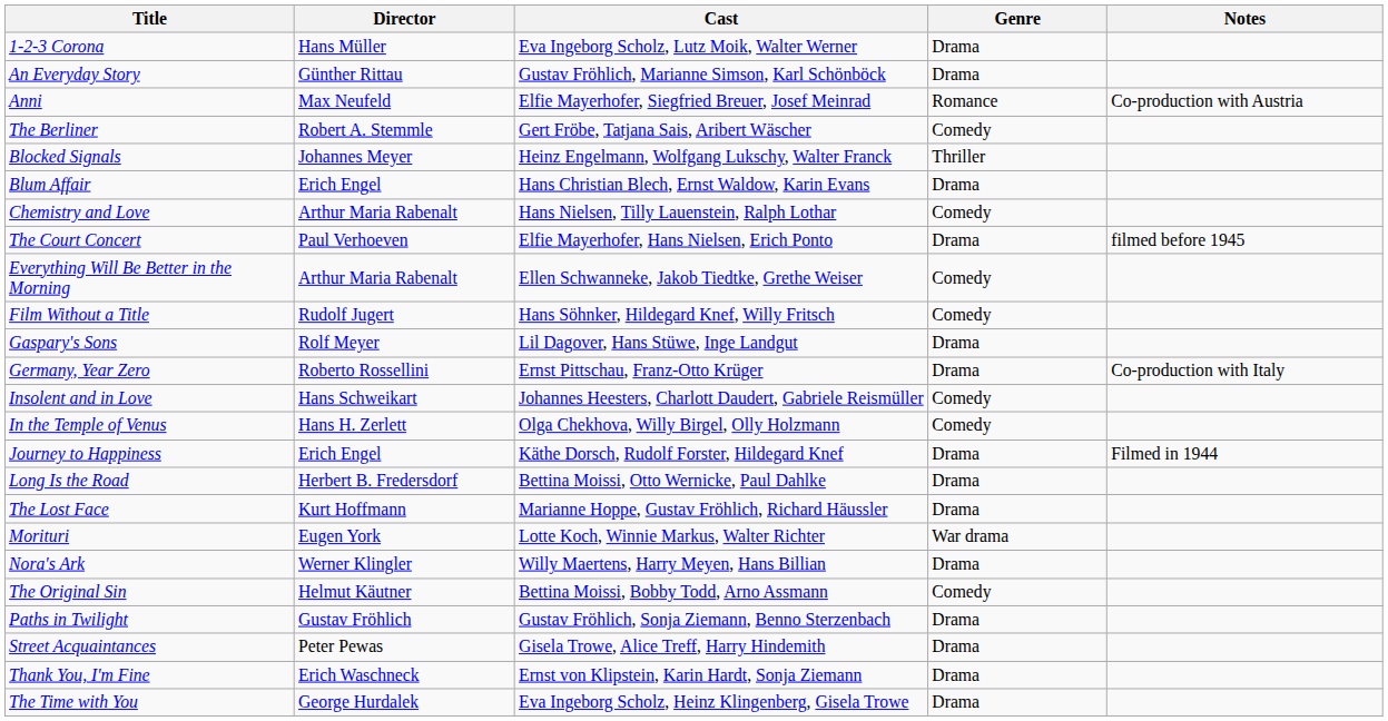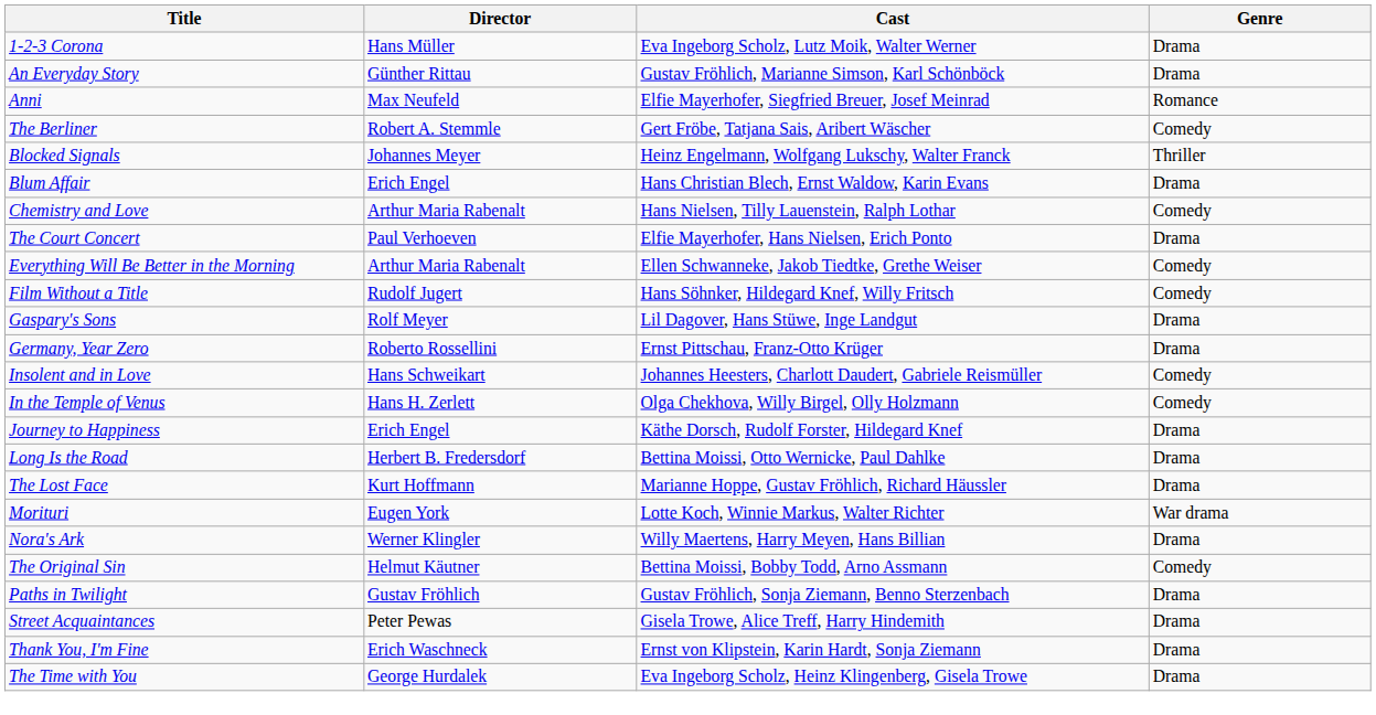 <table class="wikitable" style="width:100%;">
 <tr>
 <th style="width:21%;">Title</th>
 <th style="width:16%;">Director</th>
 <th style="width:30%;">Cast</th>
 <th style="width:13%;">Genre</th>
-<th style="width:20%;">Notes</th>
 </tr>
 <tr>
 <td><em><a href='#'>1-2-3 Corona</a></em></td>
 <td><a href='#'>Hans Müller</a></td>
 <td><a href='#'>Eva Ingeborg Scholz</a>, <a href='#'>Lutz Moik</a>, <a href='#'>Walter Werner</a></td>
 <td>Drama</td>
-<td></td>
 </tr>
 <tr>
 <td><em><a href='#'>An Everyday Story</a></em></td>
 <td><a href='#'>Günther Rittau</a></td>
 <td><a href='#'>Gustav Fröhlich</a>, <a href='#'>Marianne Simson</a>, <a href='#'>Karl Schönböck</a></td>
 <td>Drama</td>
-<td></td>
 </tr>
 <tr>
 <td><em><a href='#'>Anni</a></em></td>
 <td><a href='#'>Max Neufeld</a></td>
 <td><a href='#'>Elfie Mayerhofer</a>, <a href='#'>Siegfried Breuer</a>, <a href='#'>Josef Meinrad </a></td>
 <td>Romance</td>
-<td>Co-production with Austria</td>
 </tr>
 <tr>
 <td><em><a href='#'>The Berliner</a></em></td>
 <td><a href='#'>Robert A. Stemmle</a></td>
 <td><a href='#'>Gert Fröbe</a>, <a href='#'>Tatjana Sais</a>, <a href='#'>Aribert Wäscher</a></td>
 <td>Comedy</td>
-<td></td>
 </tr>
 <tr>
 <td><em><a href='#'>Blocked Signals</a></em></td>
 <td><a href='#'>Johannes Meyer</a></td>
 <td><a href='#'>Heinz Engelmann</a>, <a href='#'>Wolfgang Lukschy</a>, <a href='#'>Walter Franck</a></td>
 <td>Thriller</td>
-<td></td>
 </tr>
 <tr>
 <td><em><a href='#'>Blum Affair</a></em></td>
 <td><a href='#'>Erich Engel</a></td>
 <td><a href='#'>Hans Christian Blech</a>, <a href='#'>Ernst Waldow</a>, <a href='#'>Karin Evans</a></td>
 <td>Drama</td>
-<td></td>
 </tr>
 <tr>
 <td><em><a href='#'>Chemistry and Love</a></em></td>
 <td><a href='#'>Arthur Maria Rabenalt</a></td>
 <td><a href='#'>Hans Nielsen</a>, <a href='#'>Tilly Lauenstein</a>, <a href='#'>Ralph Lothar</a></td>
 <td>Comedy</td>
-<td></td>
 </tr>
 <tr>
 <td><em><a href='#'>The Court Concert</a></em></td>
 <td><a href='#'>Paul Verhoeven</a></td>
 <td><a href='#'>Elfie Mayerhofer</a>, <a href='#'>Hans Nielsen</a>, <a href='#'>Erich Ponto</a></td>
 <td>Drama</td>
-<td>filmed before 1945</td>
 </tr>
 <tr>
 <td><em><a href='#'>Everything Will Be Better in the Morning</a></em></td>
 <td><a href='#'>Arthur Maria Rabenalt</a></td>
 <td><a href='#'>Ellen Schwanneke</a>, <a href='#'>Jakob Tiedtke</a>, <a href='#'>Grethe Weiser</a></td>
 <td>Comedy</td>
-<td></td>
 </tr>
 <tr>
 <td><em><a href='#'>Film Without a Title</a></em></td>
 <td><a href='#'>Rudolf Jugert</a></td>
 <td><a href='#'>Hans Söhnker</a>, <a href='#'>Hildegard Knef</a>, <a href='#'>Willy Fritsch</a></td>
 <td>Comedy</td>
-<td></td>
 </tr>
 <tr>
 <td><em><a href='#'>Gaspary's Sons</a></em></td>
 <td><a href='#'>Rolf Meyer</a></td>
 <td><a href='#'>Lil Dagover</a>, <a href='#'>Hans Stüwe</a>, <a href='#'>Inge Landgut</a></td>
 <td>Drama</td>
-<td></td>
 </tr>
 <tr>
 <td><em><a href='#'>Germany, Year Zero</a></em></td>
 <td><a href='#'>Roberto Rossellini</a></td>
 <td><a href='#'>Ernst Pittschau</a>, <a href='#'>Franz-Otto Krüger</a></td>
 <td>Drama</td>
-<td>Co-production with Italy</td>
 </tr>
 <tr>
 <td><em><a href='#'>Insolent and in Love</a></em></td>
 <td><a href='#'>Hans Schweikart</a></td>
 <td><a href='#'>Johannes Heesters</a>, <a href='#'>Charlott Daudert</a>, <a href='#'>Gabriele Reismüller</a></td>
 <td>Comedy</td>
-<td></td>
 </tr>
 <tr>
 <td><em><a href='#'>In the Temple of Venus</a></em></td>
 <td><a href='#'>Hans H. Zerlett</a></td>
 <td><a href='#'>Olga Chekhova</a>, <a href='#'>Willy Birgel</a>, <a href='#'>Olly Holzmann</a></td>
 <td>Comedy</td>
-<td></td>
 </tr>
 <tr>
 <td><em><a href='#'>Journey to Happiness</a></em></td>
 <td><a href='#'>Erich Engel</a></td>
 <td><a href='#'>Käthe Dorsch</a>, <a href='#'>Rudolf Forster</a>, <a href='#'>Hildegard Knef</a></td>
 <td>Drama</td>
-<td>Filmed in 1944</td>
 </tr>
 <tr>
 <td><em><a href='#'>Long Is the Road</a></em></td>
 <td><a href='#'>Herbert B. Fredersdorf</a></td>
 <td><a href='#'>Bettina Moissi</a>, <a href='#'>Otto Wernicke</a>, <a href='#'>Paul Dahlke</a></td>
 <td>Drama</td>
-<td></td>
 </tr>
 <tr>
 <td><em><a href='#'>The Lost Face</a></em></td>
 <td><a href='#'>Kurt Hoffmann</a></td>
 <td><a href='#'>Marianne Hoppe</a>, <a href='#'>Gustav Fröhlich</a>, <a href='#'>Richard Häussler</a></td>
 <td>Drama</td>
-<td></td>
 </tr>
 <tr>
 <td><em><a href='#'>Morituri</a></em></td>
 <td><a href='#'>Eugen York</a></td>
 <td><a href='#'>Lotte Koch</a>, <a href='#'>Winnie Markus</a>, <a href='#'>Walter Richter</a></td>
 <td>War drama</td>
-<td></td>
 </tr>
 <tr>
 <td><em><a href='#'>Nora's Ark</a></em></td>
 <td><a href='#'>Werner Klingler</a></td>
 <td><a href='#'>Willy Maertens</a>, <a href='#'>Harry Meyen</a>, <a href='#'>Hans Billian</a></td>
 <td>Drama</td>
-<td></td>
 </tr>
 <tr>
 <td><em><a href='#'>The Original Sin</a></em></td>
 <td><a href='#'>Helmut Käutner</a></td>
 <td><a href='#'>Bettina Moissi</a>, <a href='#'>Bobby Todd</a>, <a href='#'>Arno Assmann</a></td>
 <td>Comedy</td>
-<td></td>
 </tr>
 <tr>
 <td><em><a href='#'>Paths in Twilight</a></em></td>
 <td><a href='#'>Gustav Fröhlich</a></td>
 <td><a href='#'>Gustav Fröhlich</a>, <a href='#'>Sonja Ziemann</a>, <a href='#'>Benno Sterzenbach</a></td>
 <td>Drama</td>
-<td></td>
 </tr>
 <tr>
 <td><em><a href='#'>Street Acquaintances</a></em></td>
 <td>Peter Pewas</td>
 <td><a href='#'>Gisela Trowe</a>, <a href='#'>Alice Treff</a>, <a href='#'>Harry Hindemith</a></td>
 <td>Drama</td>
-<td></td>
 </tr>
 <tr>
 <td><em><a href='#'>Thank You, I'm Fine</a></em></td>
 <td><a href='#'>Erich Waschneck</a></td>
 <td><a href='#'>Ernst von Klipstein</a>, <a href='#'>Karin Hardt</a>, <a href='#'>Sonja Ziemann</a></td>
 <td>Drama</td>
-<td></td>
 </tr>
 <tr>
 <td><em><a href='#'>The Time with You</a></em></td>
 <td><a href='#'>George Hurdalek</a></td>
 <td><a href='#'>Eva Ingeborg Scholz</a>, <a href='#'>Heinz Klingenberg</a>, <a href='#'>Gisela Trowe</a></td>
 <td>Drama</td>
-<td></td>
 </tr>
 </table>
